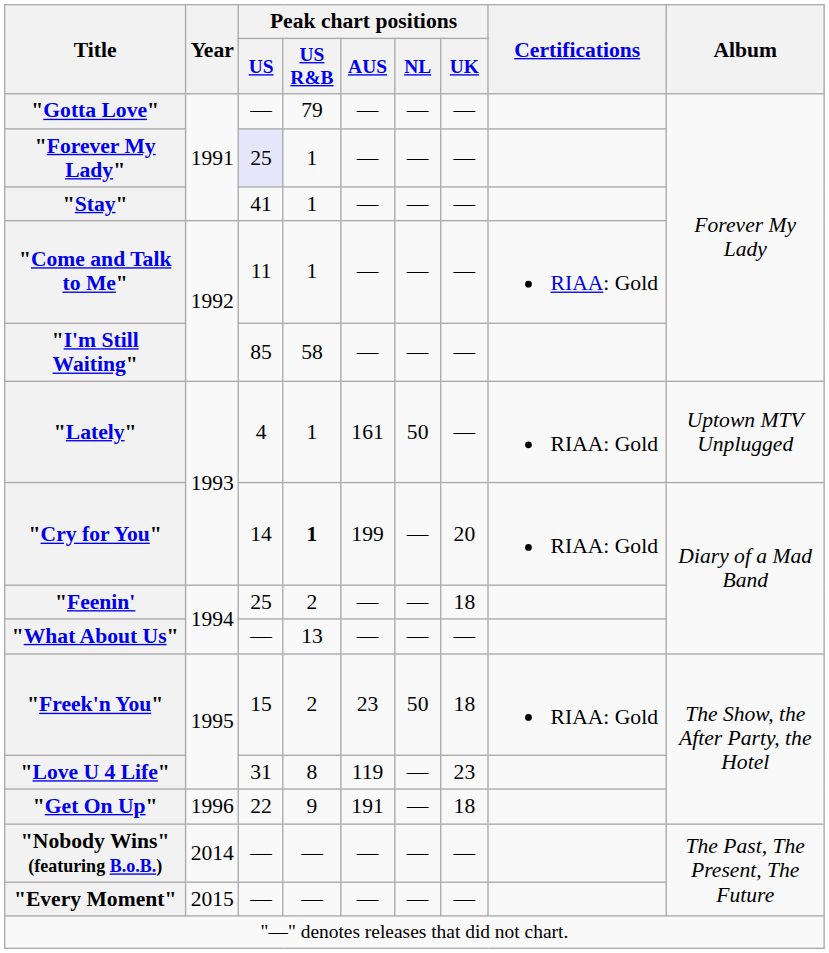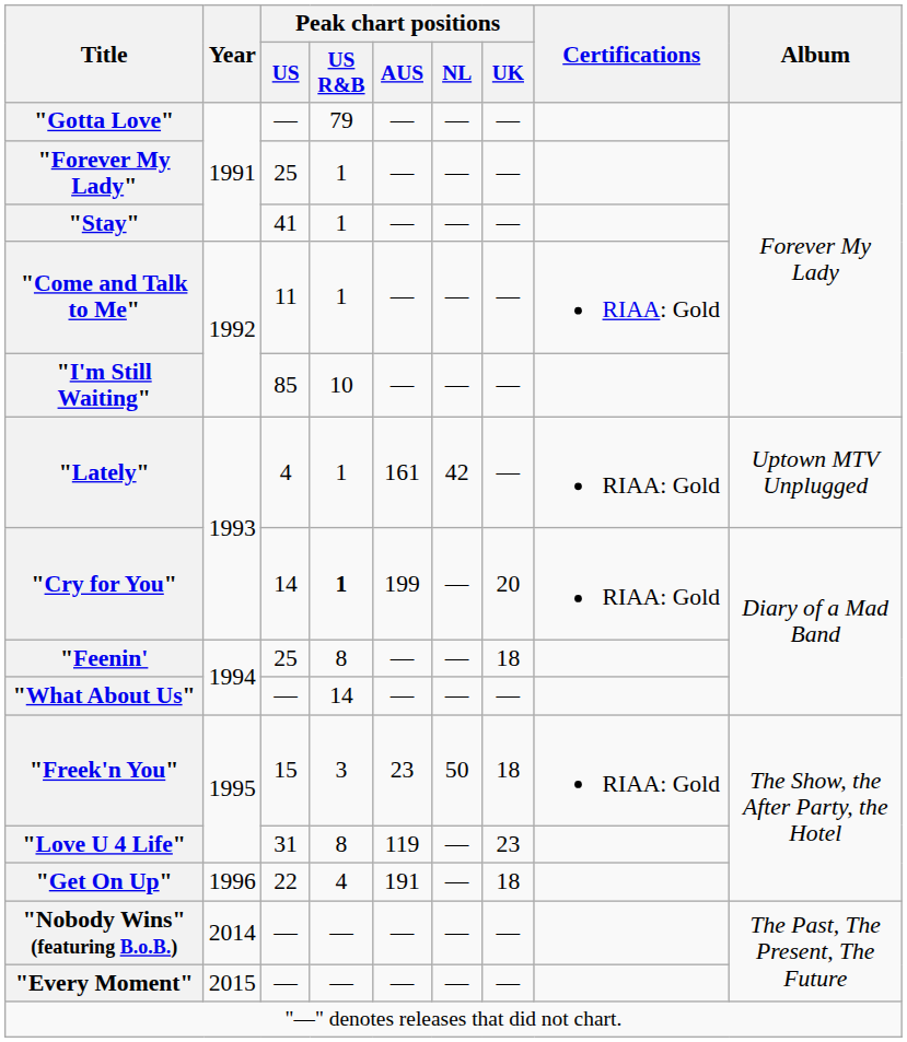 <table class="wikitable plainrowheaders" style="text-align:center;" border="1">
 <tr>
 <th scope="col" rowspan="2" style="width:16em;">Title</th>
 <th scope="col" rowspan="2">Year</th>
 <th scope="col" colspan="5">Peak chart positions</th>
 <th scope="col" rowspan="2" style="width:12em;"><a href='#'>Certifications</a></th>
 <th scope="col" rowspan="2" style="width:12em;">Album</th>
 </tr>
 <tr>
 <th scope="col" style="width:3em;font-size:90%;"><a href='#'>US</a><br></th>
 <th scope="col" style="width:3em;font-size:90%;"><a href='#'>US R&B</a><br></th>
 <th scope="col" style="width:3em;font-size:90%;"><a href='#'>AUS</a><br></th>
 <th scope="col" style="width:3em;font-size:90%;"><a href='#'>NL</a><br></th>
 <th scope="col" style="width:3em;font-size:90%;"><a href='#'>UK</a><br></th>
 </tr>
 <tr>
 <th scope="row">"<a href='#'>Gotta Love</a>"</th>
 <td rowspan="3">1991</td>
 <td>—</td>
 <td>79</td>
 <td>—</td>
 <td>—</td>
 <td>—</td>
 <td></td>
 <td rowspan="5"><em>Forever My Lady</em></td>
 </tr>
 <tr>
 <th scope="row">"<a href='#'>Forever My Lady</a>"</th>
-<td style="background: lavender;">25</td>
+<td>25</td>
 <td>1</td>
 <td>—</td>
 <td>—</td>
 <td>—</td>
 <td></td>
 </tr>
 <tr>
 <th scope="row">"<a href='#'>Stay</a>"</th>
 <td>41</td>
 <td>1</td>
 <td>—</td>
 <td>—</td>
 <td>—</td>
 <td></td>
 </tr>
 <tr>
 <th scope="row">"<a href='#'>Come and Talk to Me</a>"</th>
 <td rowspan="2">1992</td>
 <td>11</td>
 <td>1</td>
 <td>—</td>
 <td>—</td>
 <td>—</td>
 <td><br><ul><li><a href='#'>RIAA</a>: Gold</li></ul></td>
 </tr>
 <tr>
 <th scope="row">"<a href='#'>I'm Still Waiting</a>"</th>
 <td>85</td>
-<td>58</td>
+<td>10</td>
 <td>—</td>
 <td>—</td>
 <td>—</td>
 <td></td>
 </tr>
 <tr>
 <th scope="row">"<a href='#'>Lately</a>"</th>
 <td rowspan="2">1993</td>
 <td>4</td>
 <td>1</td>
 <td>161</td>
-<td>50</td>
+<td>42</td>
 <td>—</td>
 <td><br><ul><li>RIAA: Gold</li></ul></td>
 <td><em>Uptown MTV Unplugged</em></td>
 </tr>
 <tr>
 <th scope="row">"<a href='#'>Cry for You</a>"</th>
 <td>14</td>
 <td><strong>1</strong></td>
 <td>199</td>
 <td>—</td>
 <td>20</td>
 <td><br><ul><li>RIAA: Gold</li></ul></td>
 <td rowspan="3"><em>Diary of a Mad Band</em></td>
 </tr>
 <tr>
 <th scope="row">"<a href='#'>Feenin'</a></th>
 <td rowspan="2">1994</td>
 <td>25</td>
-<td>2</td>
+<td>8</td>
 <td>—</td>
 <td>—</td>
 <td>18</td>
 <td></td>
 </tr>
 <tr>
 <th scope="row">"<a href='#'>What About Us</a>"</th>
 <td>—</td>
-<td>13</td>
+<td>14</td>
 <td>—</td>
 <td>—</td>
 <td>—</td>
 <td></td>
 </tr>
 <tr>
 <th scope="row">"<a href='#'>Freek'n You</a>"</th>
 <td rowspan="2">1995</td>
 <td>15</td>
-<td>2</td>
+<td>3</td>
 <td>23</td>
 <td>50</td>
 <td>18</td>
 <td><br><ul><li>RIAA: Gold</li></ul></td>
 <td rowspan="3"><em>The Show, the After Party, the Hotel</em></td>
 </tr>
 <tr>
 <th scope="row">"<a href='#'>Love U 4 Life</a>"</th>
 <td>31</td>
 <td>8</td>
 <td>119</td>
 <td>—</td>
 <td>23</td>
 <td></td>
 </tr>
 <tr>
 <th scope="row">"<a href='#'>Get On Up</a>"</th>
 <td>1996</td>
 <td>22</td>
-<td>9</td>
+<td>4</td>
 <td>191</td>
 <td>—</td>
 <td>18</td>
 <td></td>
 </tr>
 <tr>
 <th scope="row">"Nobody Wins" <br><small>(featuring <a href='#'>B.o.B.</a>)</small></th>
 <td>2014</td>
 <td>—</td>
 <td>—</td>
 <td>—</td>
 <td>—</td>
 <td>—</td>
 <td></td>
 <td rowspan="2"><em>The Past, The Present, The Future</em></td>
 </tr>
 <tr>
 <th scope="row">"Every Moment"</th>
 <td>2015</td>
 <td>—</td>
 <td>—</td>
 <td>—</td>
 <td>—</td>
 <td>—</td>
 <td></td>
 </tr>
 <tr>
 <td colspan="11" style="font-size:90%">"—" denotes releases that did not chart.</td>
 </tr>
 </table>
